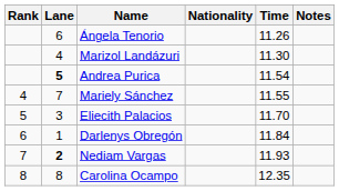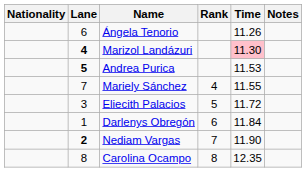 <table class="wikitable sortable" style="text-align:center;font-size:95%">
 <tr>
-<th>Rank</th>
+<th>Nationality</th>
 <th>Lane</th>
 <th>Name</th>
-<th>Nationality</th>
+<th>Rank</th>
 <th>Time</th>
 <th>Notes</th>
 </tr>
 <tr>
-<td></td>
+<td align=left></td>
 <td>6</td>
 <td align=left><a href='#'>Ángela Tenorio</a></td>
-<td align=left></td>
+<td></td>
 <td>11.26</td>
 <td></td>
 </tr>
 <tr>
+<td align=left></td>
+<td><strong>4</strong></td>
+<td align=left><a href='#'>Marizol Landázuri</a></td>
 <td></td>
-<td>4</td>
-<td align=left><a href='#'>Marizol Landázuri</a></td>
-<td align=left></td>
-<td>11.30</td>
+<td style="background: pink;">11.30</td>
 <td></td>
 </tr>
 <tr>
-<td></td>
+<td align=left></td>
 <td><strong>5</strong></td>
 <td align=left><a href='#'>Andrea Purica</a></td>
-<td align=left></td>
-<td>11.54</td>
+<td></td>
+<td>11.53</td>
 <td></td>
 </tr>
 <tr>
-<td>4</td>
+<td align=left></td>
 <td>7</td>
 <td align=left><a href='#'>Mariely Sánchez</a></td>
-<td align=left></td>
+<td>4</td>
 <td>11.55</td>
 <td></td>
 </tr>
 <tr>
-<td>5</td>
+<td align=left></td>
 <td>3</td>
 <td align=left><a href='#'>Eliecith Palacios</a></td>
-<td align=left></td>
-<td>11.70</td>
+<td>5</td>
+<td>11.72</td>
 <td></td>
 </tr>
 <tr>
-<td>6</td>
+<td align=left></td>
 <td>1</td>
 <td align=left><a href='#'>Darlenys Obregón</a></td>
-<td align=left></td>
+<td>6</td>
 <td>11.84</td>
 <td></td>
 </tr>
 <tr>
-<td>7</td>
+<td align=left></td>
 <td><strong>2</strong></td>
 <td align=left><a href='#'>Nediam Vargas</a></td>
-<td align=left></td>
-<td>11.93</td>
+<td>7</td>
+<td>11.90</td>
 <td></td>
 </tr>
 <tr>
-<td>8</td>
+<td align=left></td>
 <td>8</td>
 <td align=left><a href='#'>Carolina Ocampo</a></td>
-<td align=left></td>
+<td>8</td>
 <td>12.35</td>
 <td></td>
 </tr>
 </table>
